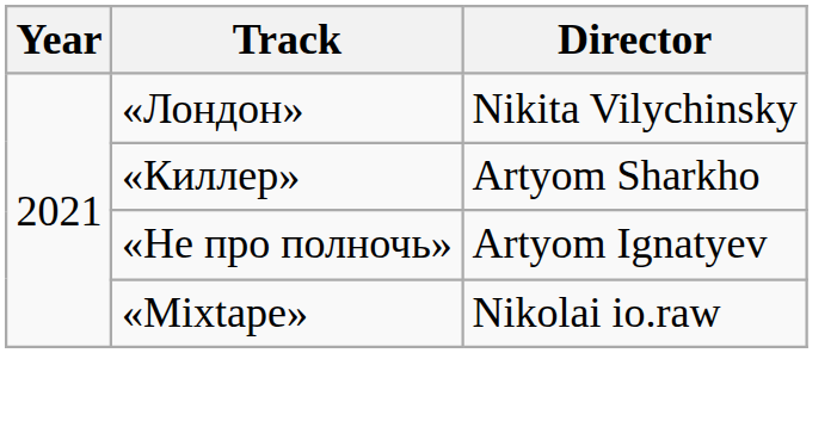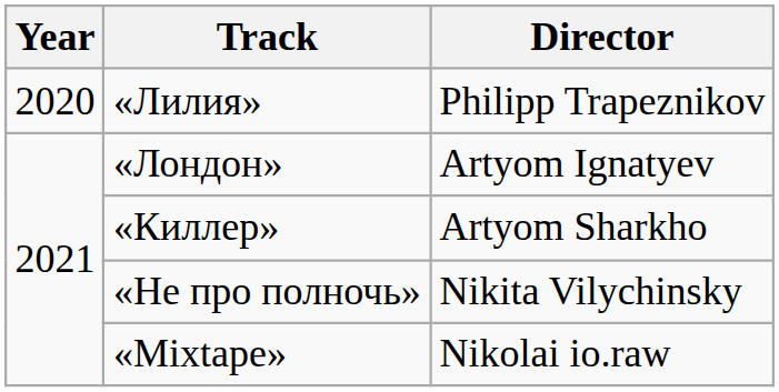 <table class="wikitable">
 <tr>
 <th>Year</th>
 <th>Track</th>
 <th>Director</th>
 </tr>
 <tr>
+<td>2020</td>
+<td>«Лилия»</td>
+<td>Philipp Trapeznikov</td>
+</tr>
+<tr>
 <td rowspan="4">2021</td>
 <td>«Лондон»</td>
-<td>Nikita Vilychinsky</td>
+<td>Artyom Ignatyev</td>
 </tr>
 <tr>
 <td>«Киллер»</td>
 <td>Artyom Sharkho</td>
 </tr>
 <tr>
 <td>«Не про полночь»</td>
-<td>Artyom Ignatyev</td>
+<td>Nikita Vilychinsky</td>
 </tr>
 <tr>
 <td>«Mixtape»</td>
 <td>Nikolai io.raw</td>
 </tr>
 </table>
